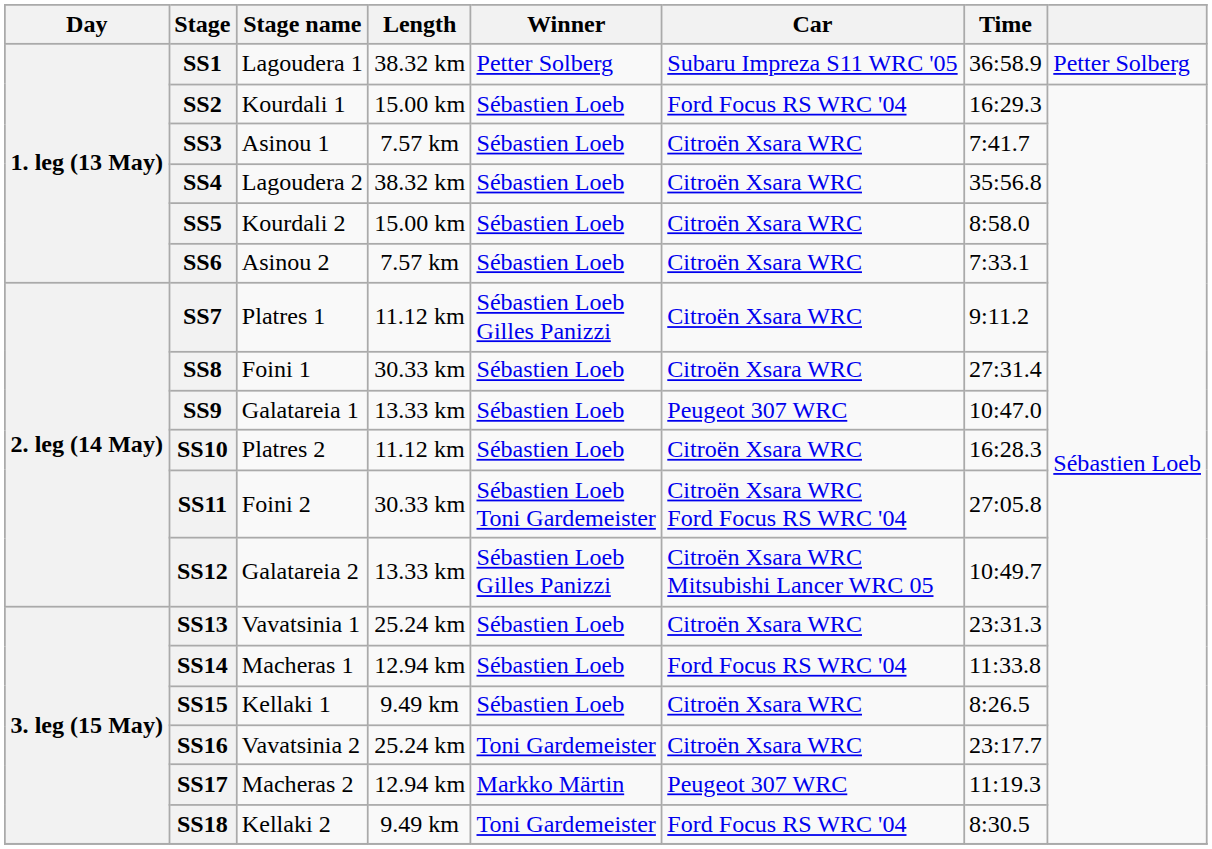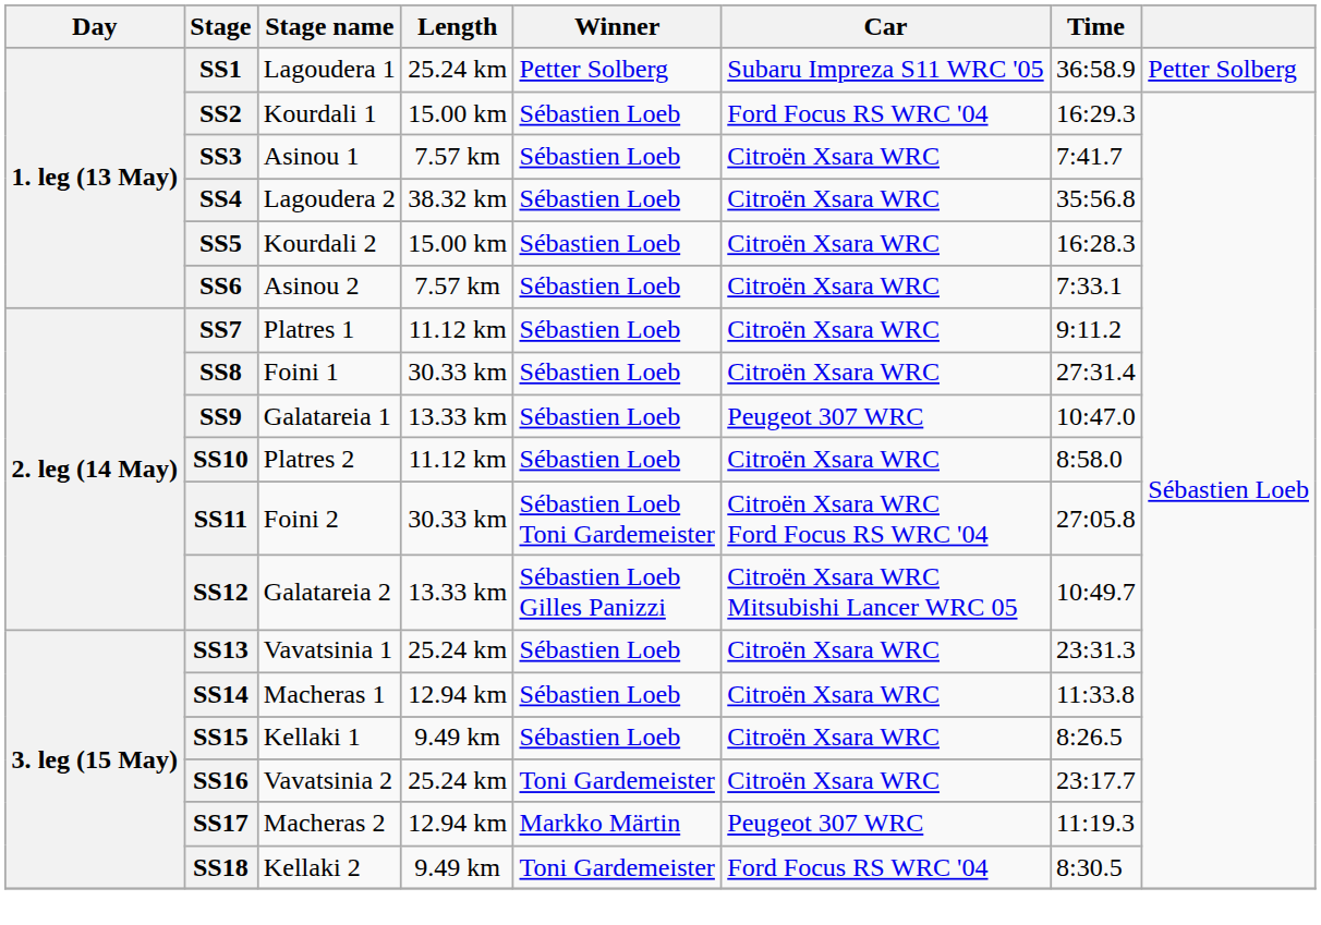 <table class="wikitable" style="font-size: 85%;">
 <tr>
 <th>Day</th>
 <th>Stage</th>
 <th>Stage name</th>
 <th>Length</th>
 <th>Winner</th>
 <th>Car</th>
 <th>Time</th>
 <th></th>
 </tr>
 <tr>
 <th rowspan="6">1. leg (13 May)</th>
 <th>SS1</th>
 <td>Lagoudera 1</td>
-<td align="center">38.32 km</td>
+<td align="center">25.24 km</td>
 <td> <a href='#'>Petter Solberg</a></td>
 <td><a href='#'>Subaru Impreza S11 WRC '05</a></td>
 <td>36:58.9</td>
 <td rowspan="1"> <a href='#'>Petter Solberg</a></td>
 </tr>
 <tr>
 <th>SS2</th>
 <td>Kourdali 1</td>
 <td align="center">15.00 km</td>
 <td> <a href='#'>Sébastien Loeb</a></td>
 <td><a href='#'>Ford Focus RS WRC '04</a></td>
 <td>16:29.3</td>
 <td rowspan="17"> <a href='#'>Sébastien Loeb</a></td>
 </tr>
 <tr>
 <th>SS3</th>
 <td>Asinou 1</td>
 <td align="center">7.57 km</td>
 <td> <a href='#'>Sébastien Loeb</a></td>
 <td><a href='#'>Citroën Xsara WRC</a></td>
 <td>7:41.7</td>
 </tr>
 <tr>
 <th>SS4</th>
 <td>Lagoudera 2</td>
 <td align="center">38.32 km</td>
 <td> <a href='#'>Sébastien Loeb</a></td>
 <td><a href='#'>Citroën Xsara WRC</a></td>
 <td>35:56.8</td>
 </tr>
 <tr>
 <th>SS5</th>
 <td>Kourdali 2</td>
 <td align="center">15.00 km</td>
 <td> <a href='#'>Sébastien Loeb</a></td>
 <td><a href='#'>Citroën Xsara WRC</a></td>
-<td>8:58.0</td>
+<td>16:28.3</td>
 </tr>
 <tr>
 <th>SS6</th>
 <td>Asinou 2</td>
 <td align="center">7.57 km</td>
 <td> <a href='#'>Sébastien Loeb</a></td>
 <td><a href='#'>Citroën Xsara WRC</a></td>
 <td>7:33.1</td>
 </tr>
 <tr>
 <th rowspan="6">2. leg (14 May)</th>
 <th>SS7</th>
 <td>Platres 1</td>
 <td align="center">11.12 km</td>
-<td> <a href='#'>Sébastien Loeb</a><br> <a href='#'>Gilles Panizzi</a></td>
+<td> <a href='#'>Sébastien Loeb</a></td>
 <td><a href='#'>Citroën Xsara WRC</a></td>
 <td>9:11.2</td>
 </tr>
 <tr>
 <th>SS8</th>
 <td>Foini 1</td>
 <td align="center">30.33 km</td>
 <td> <a href='#'>Sébastien Loeb</a></td>
 <td><a href='#'>Citroën Xsara WRC</a></td>
 <td>27:31.4</td>
 </tr>
 <tr>
 <th>SS9</th>
 <td>Galatareia 1</td>
 <td align="center">13.33 km</td>
 <td> <a href='#'>Sébastien Loeb</a></td>
 <td><a href='#'>Peugeot 307 WRC</a></td>
 <td>10:47.0</td>
 </tr>
 <tr>
 <th>SS10</th>
 <td>Platres 2</td>
 <td align="center">11.12 km</td>
 <td> <a href='#'>Sébastien Loeb</a></td>
 <td><a href='#'>Citroën Xsara WRC</a></td>
-<td>16:28.3</td>
+<td>8:58.0</td>
 </tr>
 <tr>
 <th>SS11</th>
 <td>Foini 2</td>
 <td align="center">30.33 km</td>
 <td> <a href='#'>Sébastien Loeb</a><br> <a href='#'>Toni Gardemeister</a></td>
 <td><a href='#'>Citroën Xsara WRC</a><br><a href='#'>Ford Focus RS WRC '04</a></td>
 <td>27:05.8</td>
 </tr>
 <tr>
 <th>SS12</th>
 <td>Galatareia 2</td>
 <td align="center">13.33 km</td>
 <td> <a href='#'>Sébastien Loeb</a><br> <a href='#'>Gilles Panizzi</a></td>
 <td><a href='#'>Citroën Xsara WRC</a><br><a href='#'>Mitsubishi Lancer WRC 05</a></td>
 <td>10:49.7</td>
 </tr>
 <tr>
 <th rowspan="6">3. leg (15 May)</th>
 <th>SS13</th>
 <td>Vavatsinia 1</td>
 <td align="center">25.24 km</td>
 <td> <a href='#'>Sébastien Loeb</a></td>
 <td><a href='#'>Citroën Xsara WRC</a></td>
 <td>23:31.3</td>
 </tr>
 <tr>
 <th>SS14</th>
 <td>Macheras 1</td>
 <td align="center">12.94 km</td>
 <td> <a href='#'>Sébastien Loeb</a></td>
-<td><a href='#'>Ford Focus RS WRC '04</a></td>
+<td><a href='#'>Citroën Xsara WRC</a></td>
 <td>11:33.8</td>
 </tr>
 <tr>
 <th>SS15</th>
 <td>Kellaki 1</td>
 <td align="center">9.49 km</td>
 <td> <a href='#'>Sébastien Loeb</a></td>
 <td><a href='#'>Citroën Xsara WRC</a></td>
 <td>8:26.5</td>
 </tr>
 <tr>
 <th>SS16</th>
 <td>Vavatsinia 2</td>
 <td align="center">25.24 km</td>
 <td> <a href='#'>Toni Gardemeister</a></td>
 <td><a href='#'>Citroën Xsara WRC</a></td>
 <td>23:17.7</td>
 </tr>
 <tr>
 <th>SS17</th>
 <td>Macheras 2</td>
 <td align="center">12.94 km</td>
 <td> <a href='#'>Markko Märtin</a></td>
 <td><a href='#'>Peugeot 307 WRC</a></td>
 <td>11:19.3</td>
 </tr>
 <tr>
 <th>SS18</th>
 <td>Kellaki 2</td>
 <td align="center">9.49 km</td>
 <td> <a href='#'>Toni Gardemeister</a></td>
 <td><a href='#'>Ford Focus RS WRC '04</a></td>
 <td>8:30.5</td>
 </tr>
 <tr>
 </tr>
 </table>
